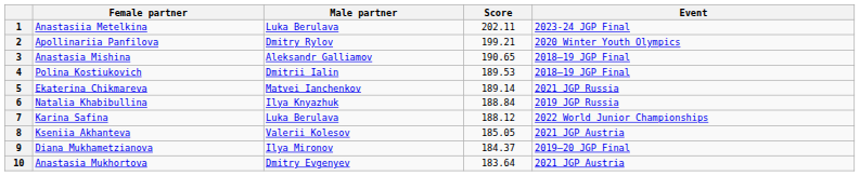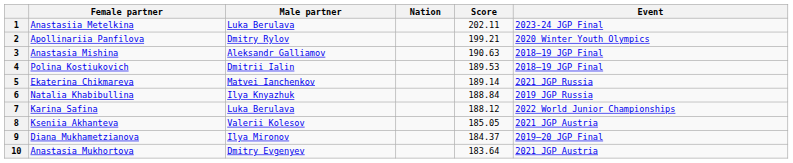 <table class="wikitable sortable" style="text-align:left; width:75%">
 <tr>
 <th scope="col"></th>
 <th scope="col">Female partner</th>
 <th scope="col">Male partner</th>
+<th scope="col">Nation</th>
 <th scope="col">Score</th>
 <th scope="col">Event</th>
 </tr>
 <tr>
 <th scope="row">1</th>
 <td><a href='#'>Anastasiia Metelkina</a></td>
 <td><a href='#'>Luka Berulava</a></td>
+<td></td>
 <td style="text-align:center;">202.11</td>
 <td><a href='#'>2023-24 JGP Final</a></td>
 </tr>
 <tr>
 <th scope="row">2</th>
 <td><a href='#'>Apollinariia Panfilova</a></td>
 <td><a href='#'>Dmitry Rylov</a></td>
+<td></td>
 <td style="text-align:center;">199.21</td>
 <td><a href='#'>2020 Winter Youth Olympics</a></td>
 </tr>
 <tr>
 <th scope="row">3</th>
 <td><a href='#'>Anastasia Mishina</a></td>
 <td><a href='#'>Aleksandr Galliamov</a></td>
-<td style="text-align:center;">190.65</td>
+<td></td>
+<td style="text-align:center;">190.63</td>
 <td><a href='#'>2018–19 JGP Final</a></td>
 </tr>
 <tr>
 <th scope="row">4</th>
 <td><a href='#'>Polina Kostiukovich</a></td>
 <td><a href='#'>Dmitrii Ialin</a></td>
+<td></td>
 <td style="text-align:center;">189.53</td>
 <td><a href='#'>2018–19 JGP Final</a></td>
 </tr>
 <tr>
 <th scope="row">5</th>
 <td><a href='#'>Ekaterina Chikmareva</a></td>
 <td><a href='#'>Matvei Ianchenkov</a></td>
+<td></td>
 <td style="text-align:center;">189.14</td>
 <td><a href='#'>2021 JGP Russia</a></td>
 </tr>
 <tr>
 <th scope="row">6</th>
 <td><a href='#'>Natalia Khabibullina</a></td>
 <td><a href='#'>Ilya Knyazhuk</a></td>
+<td></td>
 <td style="text-align:center;">188.84</td>
 <td><a href='#'>2019 JGP Russia</a></td>
 </tr>
 <tr>
 <th scope="row">7</th>
 <td><a href='#'>Karina Safina</a></td>
 <td><a href='#'>Luka Berulava</a></td>
+<td></td>
 <td style="text-align:center;">188.12</td>
 <td><a href='#'>2022 World Junior Championships</a></td>
 </tr>
 <tr>
 <th scope="row">8</th>
 <td><a href='#'>Kseniia Akhanteva</a></td>
 <td><a href='#'>Valerii Kolesov</a></td>
+<td></td>
 <td style="text-align:center;">185.05</td>
 <td><a href='#'>2021 JGP Austria</a></td>
 </tr>
 <tr>
 <th scope="row">9</th>
 <td><a href='#'>Diana Mukhametzianova</a></td>
 <td><a href='#'>Ilya Mironov</a></td>
+<td></td>
 <td style="text-align:center;">184.37</td>
 <td><a href='#'>2019–20 JGP Final</a></td>
 </tr>
 <tr>
 <th scope="row">10</th>
 <td><a href='#'>Anastasia Mukhortova</a></td>
 <td><a href='#'>Dmitry Evgenyev</a></td>
+<td></td>
 <td style="text-align:center;">183.64</td>
 <td><a href='#'>2021 JGP Austria</a></td>
 </tr>
 </table>
